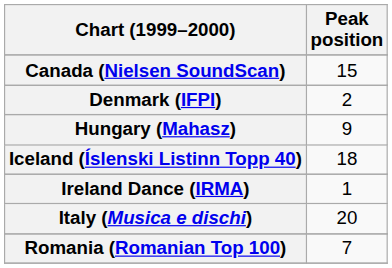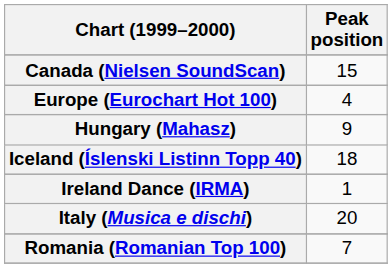 <table class="wikitable sortable plainrowheaders" style="text-align:center">
 <tr>
 <th>Chart (1999–2000)</th>
 <th>Peak<br>position</th>
 </tr>
 <tr>
 </tr>
 <tr>
 </tr>
 <tr>
 </tr>
 <tr>
 </tr>
 <tr>
 <th scope="row">Canada (<a href='#'>Nielsen SoundScan</a>)</th>
 <td>15</td>
 </tr>
 <tr>
 </tr>
 <tr>
-<th scope="row">Denmark (<a href='#'>IFPI</a>)</th>
-<td>2</td>
+<th scope="row">Europe (<a href='#'>Eurochart Hot 100</a>)</th>
+<td>4</td>
 </tr>
 <tr>
 </tr>
 <tr>
 </tr>
 <tr>
 </tr>
 <tr>
 <th scope="row">Hungary (<a href='#'>Mahasz</a>)</th>
 <td>9</td>
 </tr>
 <tr>
 <th scope="row">Iceland (<a href='#'>Íslenski Listinn Topp 40</a>)</th>
 <td>18</td>
 </tr>
 <tr>
 </tr>
 <tr>
 <th scope="row">Ireland Dance (<a href='#'>IRMA</a>)</th>
 <td>1</td>
 </tr>
 <tr>
 <th scope="row">Italy (<em><a href='#'>Musica e dischi</a></em>)</th>
 <td>20</td>
 </tr>
 <tr>
 </tr>
 <tr>
 </tr>
 <tr>
 </tr>
 <tr>
 <th scope="row">Romania (<a href='#'>Romanian Top 100</a>)</th>
 <td>7</td>
 </tr>
 <tr>
 </tr>
 <tr>
 </tr>
 <tr>
 </tr>
 <tr>
 </tr>
 <tr>
 </tr>
 <tr>
 </tr>
 <tr>
 </tr>
 </table>
